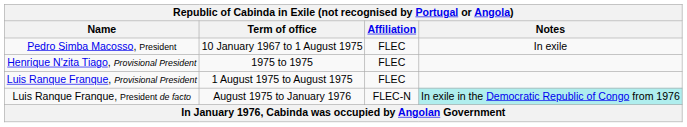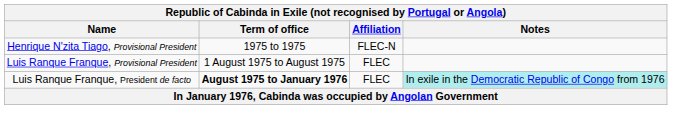 <table class="wikitable" style="text-align:center">
 <tr>
 <th colspan="4">Republic of Cabinda in Exile (not recognised by <a href='#'>Portugal</a> or <a href='#'>Angola</a>)</th>
 </tr>
 <tr>
 <th>Name</th>
 <th>Term of office</th>
 <th><a href='#'>Affiliation</a></th>
 <th>Notes</th>
 </tr>
 <tr>
-<td><a href='#'>Pedro Simba Macosso</a>, <small>President</small></td>
-<td>10 January 1967 to 1 August 1975</td>
-<td>FLEC</td>
-<td>In exile</td>
-</tr>
-<tr>
 <td><a href='#'>Henrique N'zita Tiago</a>, <small><em>Provisional President</em></small></td>
 <td>1975 to 1975</td>
-<td>FLEC</td>
+<td>FLEC-N</td>
 <td></td>
 </tr>
 <tr>
 <td><a href='#'>Luis Ranque Franque</a>, <small><em>Provisional President</em></small></td>
 <td>1 August 1975 to August 1975</td>
 <td>FLEC</td>
 <td></td>
 </tr>
 <tr>
 <td>Luis Ranque Franque, <small>President <em>de facto</em></small></td>
-<td>August 1975 to January 1976</td>
-<td>FLEC-N</td>
+<td><strong>August 1975 to January 1976</strong></td>
+<td>FLEC</td>
 <td style="background: paleturquoise;">In exile in the <a href='#'>Democratic Republic of Congo</a> from 1976</td>
 </tr>
 <tr>
 <th colspan="4">In January 1976, Cabinda was occupied by <a href='#'>Angolan</a> Government</th>
 </tr>
 </table>
